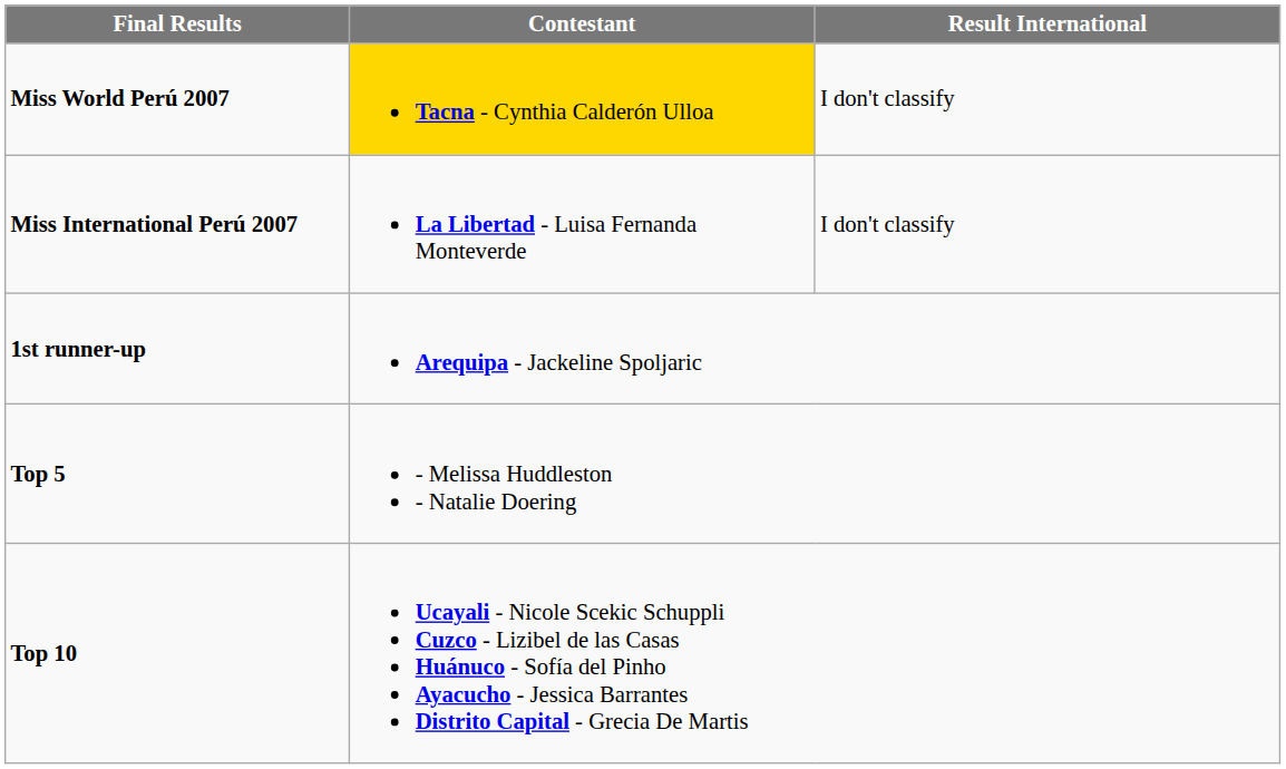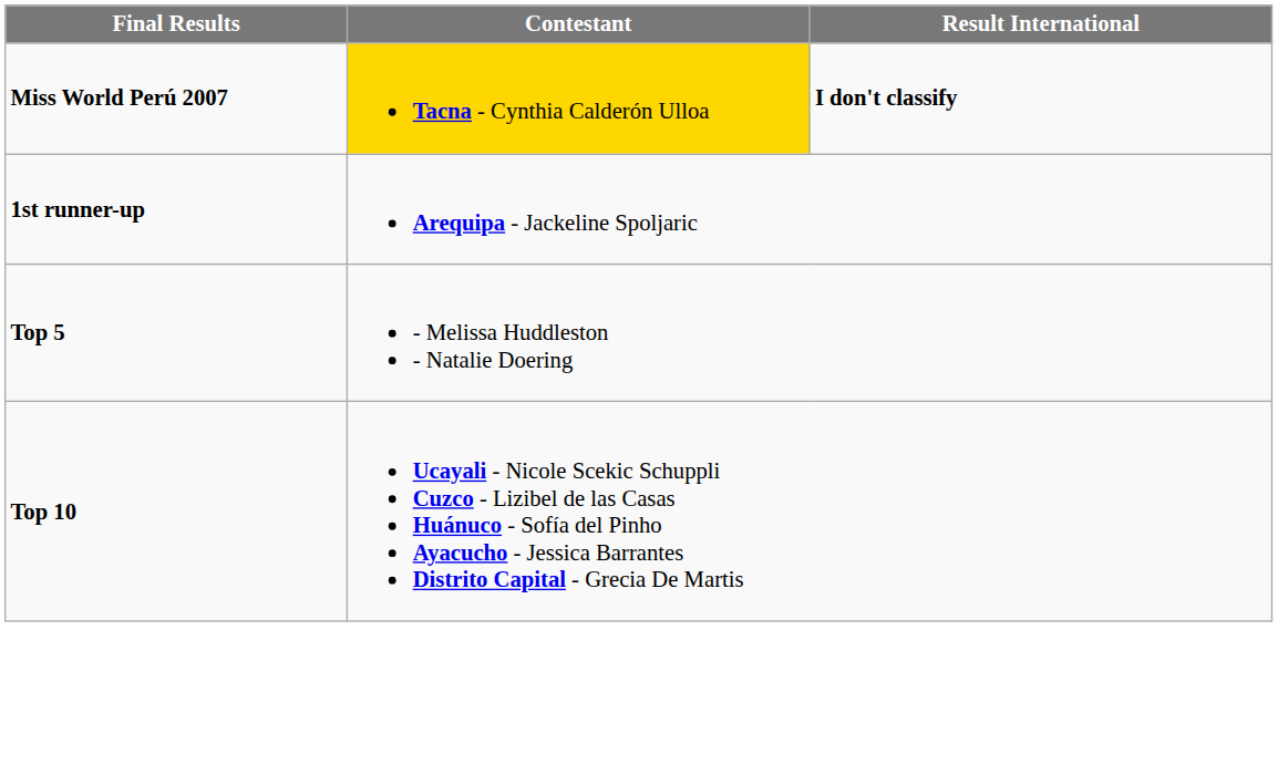 <table class="wikitable sortable" style="font-size: 95%;">
 <tr>
 <th width="220" style="background-color:#787878;color:#FFFFFF;">Final Results</th>
 <th width="300" style="background-color:#787878;color:#FFFFFF;">Contestant</th>
 <th width="300" style="background-color:#787878;color:#FFFFFF;">Result International</th>
 </tr>
 <tr>
 <td><strong>Miss World Perú 2007</strong></td>
 <td style="background: gold;"><br><ul><li> <strong><a href='#'>Tacna</a></strong> - Cynthia Calderón Ulloa</li></ul></td>
-<td>I don't classify</td>
-</tr>
-<tr>
-<td><strong>Miss International Perú 2007</strong></td>
-<td><br><ul><li> <strong><a href='#'>La Libertad</a></strong> - Luisa Fernanda Monteverde</li></ul></td>
-<td>I don't classify</td>
+<td><strong>I don't classify</strong></td>
 </tr>
 <tr>
 <td><strong>1st runner-up</strong></td>
 <td colspan="2"><br><ul><li> <strong><a href='#'>Arequipa</a></strong> - Jackeline Spoljaric</li></ul></td>
 </tr>
 <tr>
 <td><strong>Top 5</strong></td>
 <td colspan="2"><br><ul><li><strong></strong> - Melissa Huddleston</li><li><strong></strong> - Natalie Doering</li></ul></td>
 </tr>
 <tr>
 <td><strong>Top 10</strong></td>
 <td colspan="2"><br><ul><li> <strong><a href='#'>Ucayali</a></strong> - Nicole Scekic Schuppli</li><li> <strong><a href='#'>Cuzco</a></strong> - Lizibel de las Casas</li><li> <strong><a href='#'>Huánuco</a></strong> - Sofía del Pinho</li><li> <strong><a href='#'>Ayacucho</a></strong> - Jessica Barrantes</li><li> <strong><a href='#'>Distrito Capital</a></strong> - Grecia De Martis</li></ul></td>
 </tr>
 </table>
